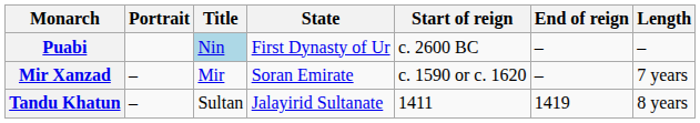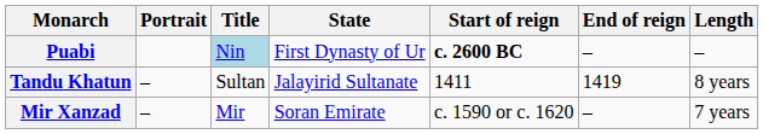 <table class="wikitable sortable">
 <tr>
 <th>Monarch</th>
 <th>Portrait</th>
 <th>Title</th>
 <th>State</th>
 <th>Start of reign</th>
 <th>End of reign</th>
 <th>Length</th>
 </tr>
 <tr>
 <th><a href='#'>Puabi</a></th>
 <td></td>
 <td style="background: lightblue;"><a href='#'>Nin</a></td>
 <td><a href='#'>First Dynasty of Ur</a></td>
-<td>c. 2600 BC</td>
+<td><strong>c. 2600 BC</strong></td>
 <td>–</td>
 <td>–</td>
+</tr>
+<tr>
+<th><a href='#'>Tandu Khatun</a></th>
+<td>–</td>
+<td>Sultan</td>
+<td><a href='#'>Jalayirid Sultanate</a></td>
+<td>1411</td>
+<td>1419</td>
+<td>8 years</td>
 </tr>
 <tr>
 <th><a href='#'>Mir Xanzad</a></th>
 <td>–</td>
 <td><a href='#'>Mir</a></td>
 <td><a href='#'>Soran Emirate</a></td>
 <td>c. 1590 or c. 1620</td>
 <td>–</td>
 <td>7 years</td>
 </tr>
-<tr>
-<th><a href='#'>Tandu Khatun</a></th>
-<td>–</td>
-<td>Sultan</td>
-<td><a href='#'>Jalayirid Sultanate</a></td>
-<td>1411</td>
-<td>1419</td>
-<td>8 years</td>
-</tr>
 </table>
